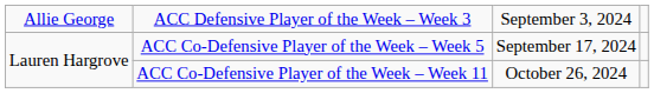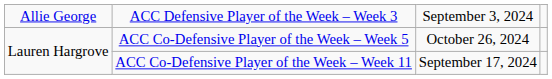 <table class="wikitable sortable" style="text-align: center">
 <tr>
 <td><a href='#'>Allie George</a></td>
 <td><a href='#'>ACC Defensive Player of the Week – Week 3</a></td>
 <td>September 3, 2024</td>
 <td></td>
 </tr>
 <tr>
 <td rowspan=2>Lauren Hargrove</td>
 <td><a href='#'>ACC Co-Defensive Player of the Week – Week 5</a></td>
-<td>September 17, 2024</td>
+<td>October 26, 2024</td>
 <td></td>
 </tr>
 <tr>
 <td><a href='#'>ACC Co-Defensive Player of the Week – Week 11</a></td>
-<td>October 26, 2024</td>
+<td>September 17, 2024</td>
 <td></td>
 </tr>
 </table>
